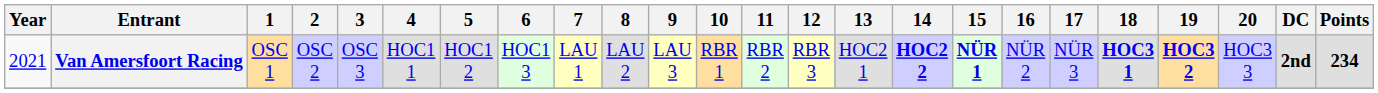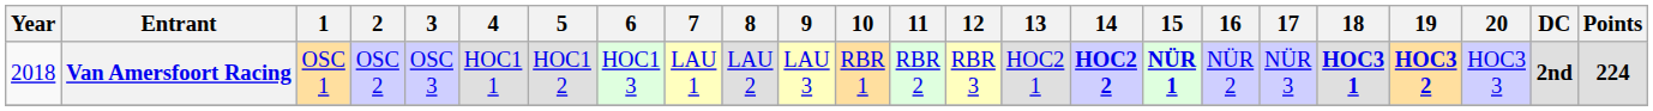 <table class="wikitable" style="text-align:center; font-size:85%">
 <tr>
 <th>Year</th>
 <th>Entrant</th>
 <th>1</th>
 <th>2</th>
 <th>3</th>
 <th>4</th>
 <th>5</th>
 <th>6</th>
 <th>7</th>
 <th>8</th>
 <th>9</th>
 <th>10</th>
 <th>11</th>
 <th>12</th>
 <th>13</th>
 <th>14</th>
 <th>15</th>
 <th>16</th>
 <th>17</th>
 <th>18</th>
 <th>19</th>
 <th>20</th>
 <th>DC</th>
 <th>Points</th>
 </tr>
 <tr>
-<td><a href='#'>2021</a></td>
+<td><a href='#'>2018</a></td>
 <th nowrap><a href='#'>Van Amersfoort Racing</a></th>
 <td style="background:#FFDF9F"><a href='#'>OSC<br>1</a><br></td>
 <td style="background:#CFCFFF"><a href='#'>OSC<br>2</a><br></td>
 <td style="background:#CFCFFF"><a href='#'>OSC<br>3</a><br></td>
 <td style="background:#DFDFDF"><a href='#'>HOC1<br>1</a><br></td>
 <td style="background:#DFDFDF"><a href='#'>HOC1<br>2</a><br></td>
 <td style="background:#DFFFDF"><a href='#'>HOC1<br>3</a><br></td>
 <td style="background:#FFFFBF"><a href='#'>LAU<br>1</a><br></td>
 <td style="background:#DFDFDF"><a href='#'>LAU<br>2</a><br></td>
 <td style="background:#FFFFBF"><a href='#'>LAU<br>3</a><br></td>
 <td style="background:#FFDF9F"><a href='#'>RBR<br>1</a><br></td>
 <td style="background:#DFFFDF"><a href='#'>RBR<br>2</a><br></td>
 <td style="background:#FFFFBF"><a href='#'>RBR<br>3</a><br></td>
 <td style="background:#DFDFDF"><a href='#'>HOC2<br>1</a><br></td>
 <td style="background:#CFCFFF"><strong><a href='#'>HOC2<br>2</a></strong><br></td>
 <td style="background:#DFFFDF"><strong><a href='#'>NÜR<br>1</a><br></strong></td>
 <td style="background:#CFCFFF"><a href='#'>NÜR<br>2</a><br></td>
 <td style="background:#CFCFFF"><a href='#'>NÜR<br>3</a><br></td>
 <td style="background:#DFDFDF"><strong><a href='#'>HOC3<br>1</a></strong><br></td>
 <td style="background:#FFDF9F"><strong><a href='#'>HOC3<br>2</a></strong><br></td>
 <td style="background:#CFCFFF"><a href='#'>HOC3<br>3</a><br></td>
 <th style="background:#DFDFDF">2nd</th>
-<th style="background:#DFDFDF">234</th>
+<th style="background:#DFDFDF">224</th>
 </tr>
 <tr>
 </tr>
 </table>
